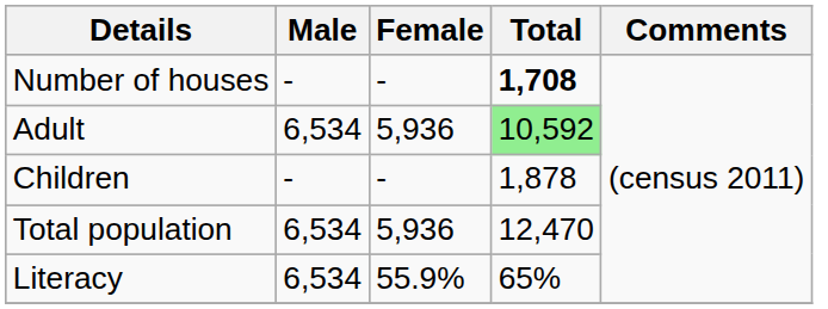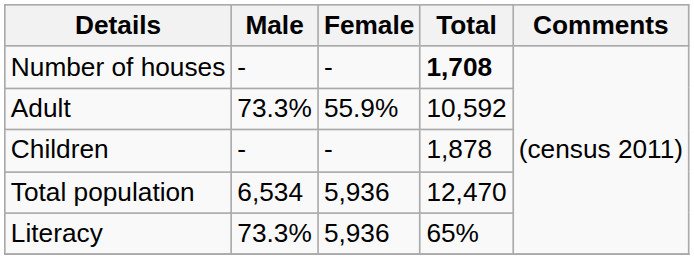 <table class="wikitable  sortable">
 <tr>
 <th>Details</th>
 <th>Male</th>
 <th>Female</th>
 <th>Total</th>
 <th>Comments</th>
 </tr>
 <tr>
 <td>Number of  houses</td>
 <td>-</td>
 <td>-</td>
 <td><strong>1,708</strong></td>
 <td rowspan="5">(census  2011)</td>
 </tr>
 <tr>
 <td>Adult</td>
-<td>6,534</td>
-<td>5,936</td>
-<td style="background: lightgreen;">10,592</td>
+<td>73.3%</td>
+<td>55.9%</td>
+<td>10,592</td>
 </tr>
 <tr>
 <td>Children</td>
 <td>-</td>
 <td>-</td>
 <td>1,878</td>
 </tr>
 <tr>
 <td>Total population</td>
 <td>6,534</td>
 <td>5,936</td>
 <td>12,470</td>
 </tr>
 <tr>
 <td>Literacy</td>
-<td>6,534</td>
-<td>55.9%</td>
+<td>73.3%</td>
+<td>5,936</td>
 <td>65%</td>
 </tr>
 <tr>
 </tr>
 </table>
